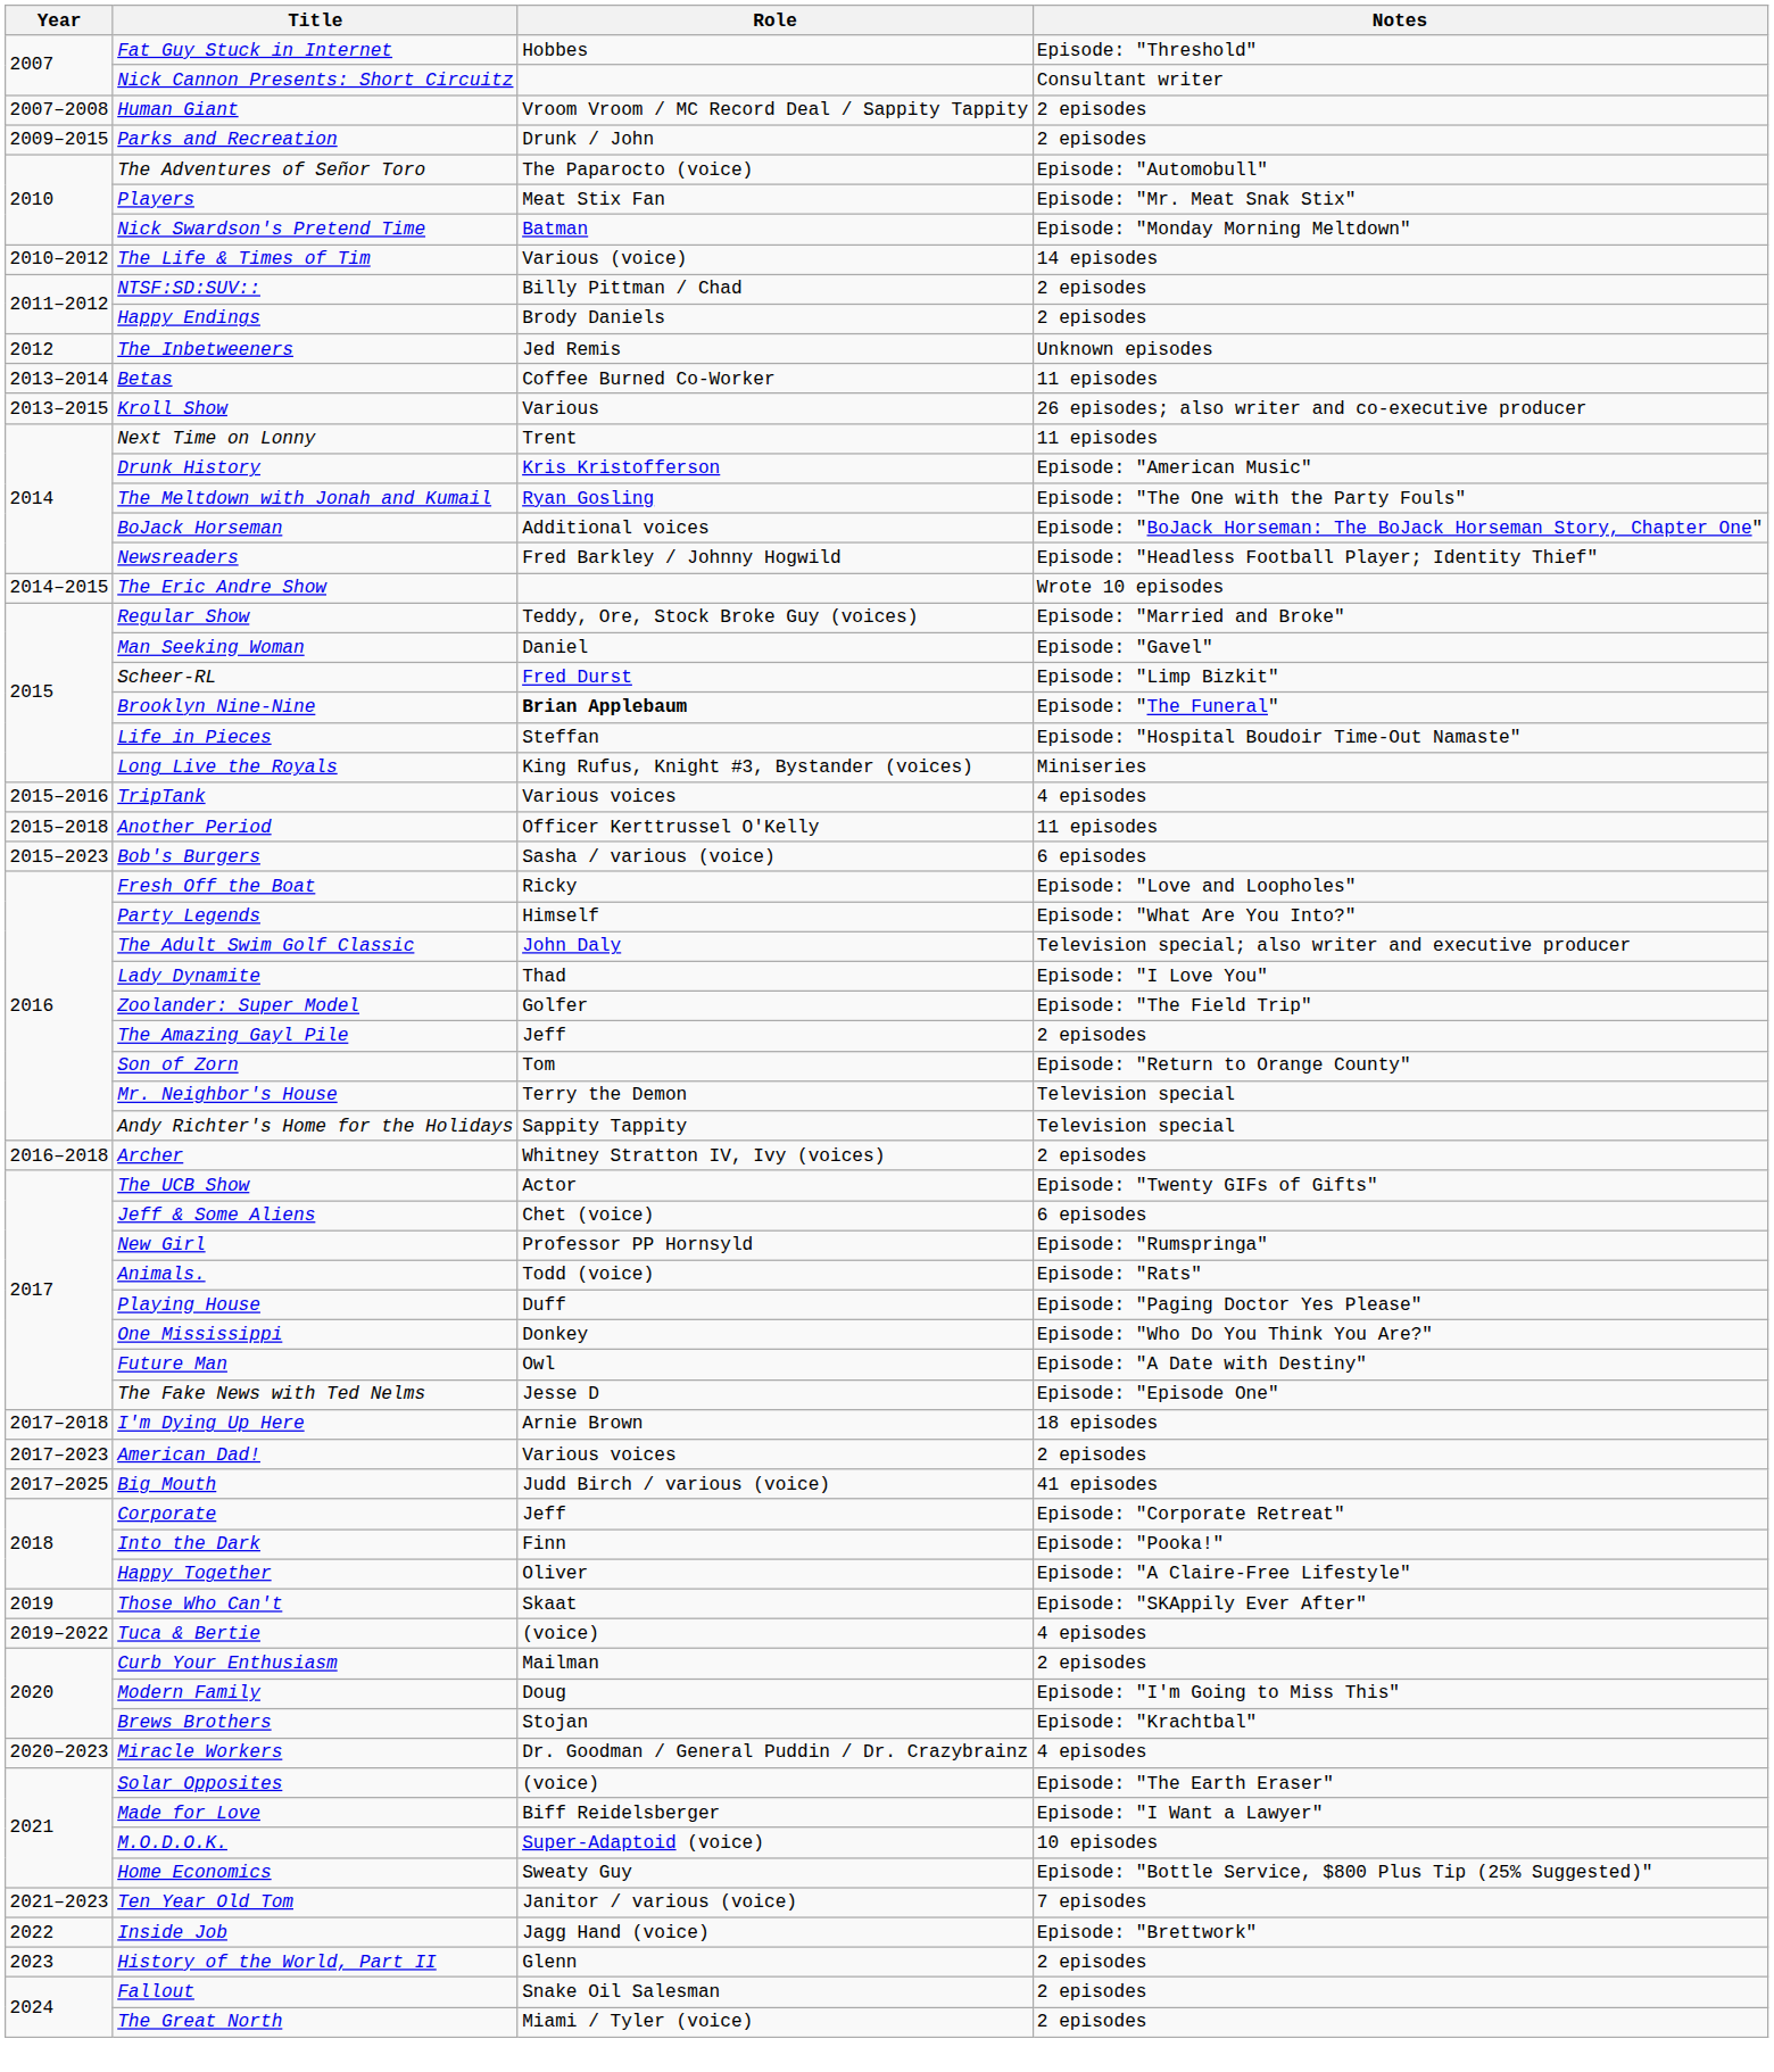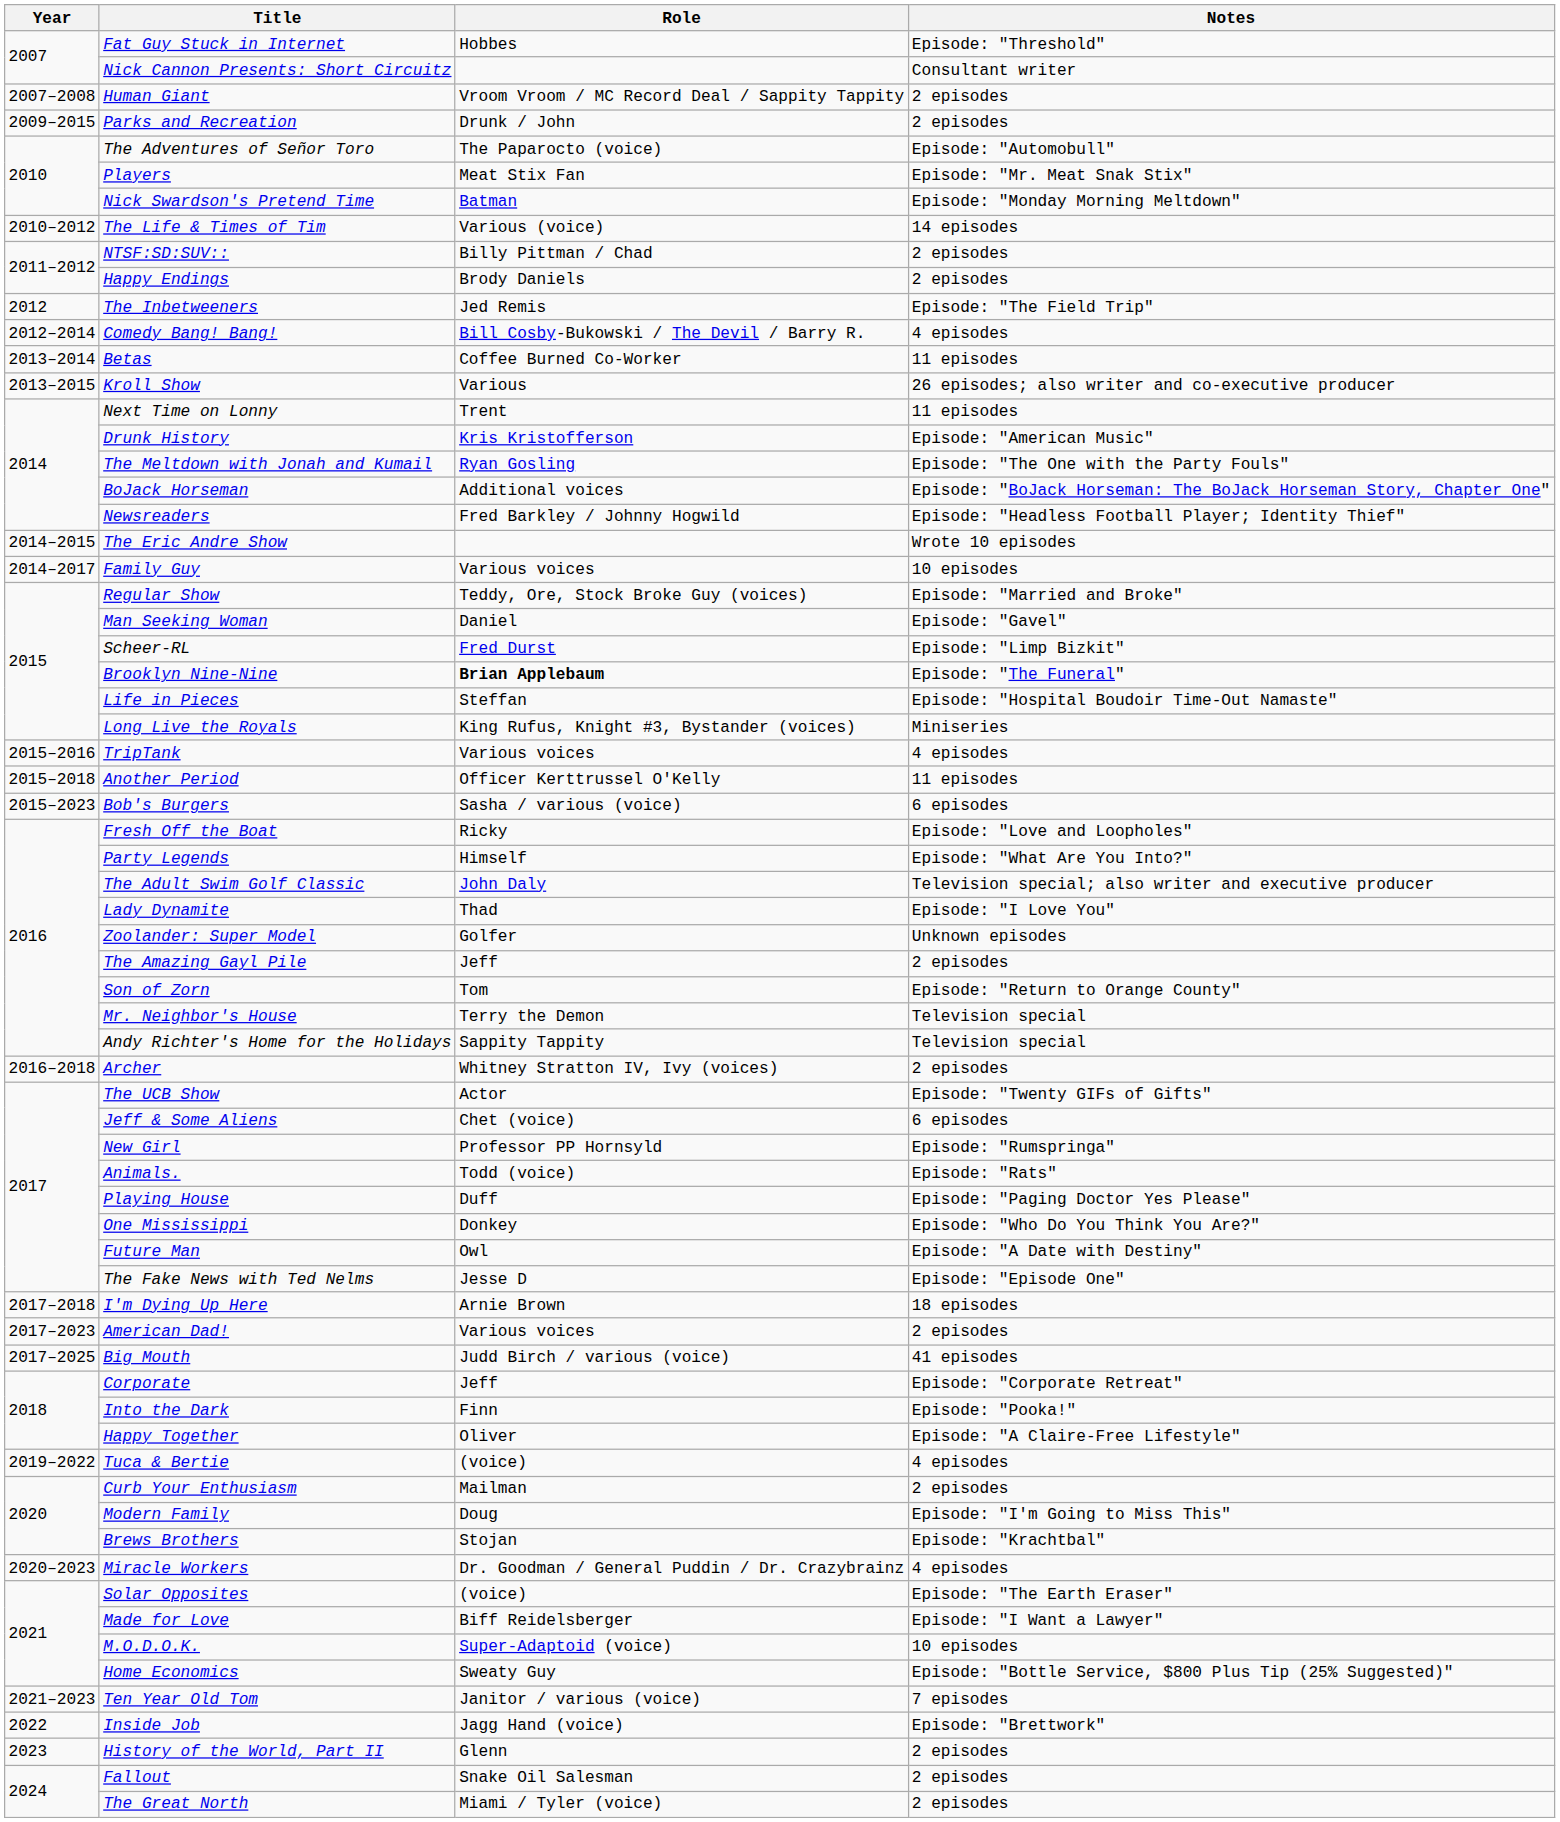 <table class = "wikitable sortable">
 <tr>
 <th>Year</th>
 <th>Title</th>
 <th>Role</th>
 <th class = "unsortable">Notes</th>
 </tr>
 <tr>
 <td rowspan="2">2007</td>
 <td><em><a href='#'>Fat Guy Stuck in Internet</a></em></td>
 <td>Hobbes</td>
 <td>Episode: "Threshold"</td>
 </tr>
 <tr>
 <td><em><a href='#'>Nick Cannon Presents: Short Circuitz</a></em></td>
 <td></td>
 <td>Consultant writer</td>
 </tr>
 <tr>
 <td>2007–2008</td>
 <td><em><a href='#'>Human Giant</a></em></td>
 <td>Vroom Vroom / MC Record Deal / Sappity Tappity</td>
 <td>2 episodes</td>
 </tr>
 <tr>
 <td>2009–2015</td>
 <td><em><a href='#'>Parks and Recreation</a></em></td>
 <td>Drunk / John</td>
 <td>2 episodes</td>
 </tr>
 <tr>
 <td rowspan="3">2010</td>
 <td><em>The Adventures of Señor Toro</em></td>
 <td>The Paparocto (voice)</td>
 <td>Episode: "Automobull"</td>
 </tr>
 <tr>
 <td><em><a href='#'>Players</a></em></td>
 <td>Meat Stix Fan</td>
 <td>Episode: "Mr. Meat Snak Stix"</td>
 </tr>
 <tr>
 <td><em><a href='#'>Nick Swardson's Pretend Time</a></em></td>
 <td><a href='#'>Batman</a></td>
 <td>Episode: "Monday Morning Meltdown"</td>
 </tr>
 <tr>
 <td>2010–2012</td>
 <td><em><a href='#'>The Life & Times of Tim</a></em></td>
 <td>Various (voice)</td>
 <td>14 episodes</td>
 </tr>
 <tr>
 <td rowspan="2">2011–2012</td>
 <td><em><a href='#'>NTSF:SD:SUV::</a></em></td>
 <td>Billy Pittman / Chad</td>
 <td>2 episodes</td>
 </tr>
 <tr>
 <td><em><a href='#'>Happy Endings</a></em></td>
 <td>Brody Daniels</td>
 <td>2 episodes</td>
 </tr>
 <tr>
 <td>2012</td>
 <td><em><a href='#'>The Inbetweeners</a></em></td>
 <td>Jed Remis</td>
-<td>Unknown episodes</td>
+<td>Episode: "The Field Trip"</td>
+</tr>
+<tr>
+<td>2012–2014</td>
+<td><em><a href='#'>Comedy Bang! Bang!</a></em></td>
+<td><a href='#'>Bill Cosby</a>-Bukowski / <a href='#'>The Devil</a> / Barry R.</td>
+<td>4 episodes</td>
 </tr>
 <tr>
 <td>2013–2014</td>
 <td><em><a href='#'>Betas</a></em></td>
 <td>Coffee Burned Co-Worker</td>
 <td>11 episodes</td>
 </tr>
 <tr>
 <td>2013–2015</td>
 <td><em><a href='#'>Kroll Show</a></em></td>
 <td>Various</td>
 <td>26 episodes; also writer and co-executive producer</td>
 </tr>
 <tr>
 <td rowspan="5">2014</td>
 <td><em>Next Time on Lonny</em></td>
 <td>Trent</td>
 <td>11 episodes</td>
 </tr>
 <tr>
 <td><em><a href='#'>Drunk History</a></em></td>
 <td><a href='#'>Kris Kristofferson</a></td>
 <td>Episode: "American Music"</td>
 </tr>
 <tr>
 <td><em><a href='#'>The Meltdown with Jonah and Kumail</a></em></td>
 <td><a href='#'>Ryan Gosling</a></td>
 <td>Episode: "The One with the Party Fouls"</td>
 </tr>
 <tr>
 <td><em><a href='#'>BoJack Horseman</a></em></td>
 <td>Additional voices</td>
 <td>Episode: "<a href='#'>BoJack Horseman: The BoJack Horseman Story, Chapter One</a>"</td>
 </tr>
 <tr>
 <td><em><a href='#'>Newsreaders</a></em></td>
 <td>Fred Barkley / Johnny Hogwild</td>
 <td>Episode: "Headless Football Player; Identity Thief"</td>
 </tr>
 <tr>
 <td>2014–2015</td>
 <td><em><a href='#'>The Eric Andre Show</a></em></td>
 <td></td>
 <td>Wrote 10 episodes</td>
+</tr>
+<tr>
+<td>2014–2017</td>
+<td><em><a href='#'>Family Guy</a></em></td>
+<td>Various voices</td>
+<td>10 episodes</td>
 </tr>
 <tr>
 <td rowspan="6">2015</td>
 <td><em><a href='#'>Regular Show</a></em></td>
 <td>Teddy, Ore, Stock Broke Guy (voices)</td>
 <td>Episode: "Married and Broke"</td>
 </tr>
 <tr>
 <td><em><a href='#'>Man Seeking Woman</a></em></td>
 <td>Daniel</td>
 <td>Episode: "Gavel"</td>
 </tr>
 <tr>
 <td><em>Scheer-RL</em></td>
 <td><a href='#'>Fred Durst</a></td>
 <td>Episode: "Limp Bizkit"</td>
 </tr>
 <tr>
 <td><em><a href='#'>Brooklyn Nine-Nine</a></em></td>
 <td><strong>Brian Applebaum</strong></td>
 <td>Episode: "<a href='#'>The Funeral</a>"</td>
 </tr>
 <tr>
 <td><em><a href='#'>Life in Pieces</a></em></td>
 <td>Steffan</td>
 <td>Episode: "Hospital Boudoir Time-Out Namaste"</td>
 </tr>
 <tr>
 <td><em><a href='#'>Long Live the Royals</a></em></td>
 <td>King Rufus, Knight #3, Bystander (voices)</td>
 <td>Miniseries</td>
 </tr>
 <tr>
 <td>2015–2016</td>
 <td><em><a href='#'>TripTank</a></em></td>
 <td>Various voices</td>
 <td>4 episodes</td>
 </tr>
 <tr>
 <td>2015–2018</td>
 <td><em><a href='#'>Another Period</a></em></td>
 <td>Officer Kerttrussel O'Kelly</td>
 <td>11 episodes</td>
 </tr>
 <tr>
 <td>2015–2023</td>
 <td><em><a href='#'>Bob's Burgers</a></em></td>
 <td>Sasha / various (voice)</td>
 <td>6 episodes</td>
 </tr>
 <tr>
 <td rowspan="9">2016</td>
 <td><em><a href='#'>Fresh Off the Boat</a></em></td>
 <td>Ricky</td>
 <td>Episode: "Love and Loopholes"</td>
 </tr>
 <tr>
 <td><em><a href='#'>Party Legends</a></em></td>
 <td>Himself</td>
 <td>Episode: "What Are You Into?"</td>
 </tr>
 <tr>
 <td><em><a href='#'>The Adult Swim Golf Classic</a></em></td>
 <td><a href='#'>John Daly</a></td>
 <td>Television special; also writer and executive producer</td>
 </tr>
 <tr>
 <td><em><a href='#'>Lady Dynamite</a></em></td>
 <td>Thad</td>
 <td>Episode: "I Love You"</td>
 </tr>
 <tr>
 <td><em><a href='#'>Zoolander: Super Model</a></em></td>
 <td>Golfer</td>
-<td>Episode: "The Field Trip"</td>
+<td>Unknown episodes</td>
 </tr>
 <tr>
 <td><em><a href='#'>The Amazing Gayl Pile</a></em></td>
 <td>Jeff</td>
 <td>2 episodes</td>
 </tr>
 <tr>
 <td><em><a href='#'>Son of Zorn</a></em></td>
 <td>Tom</td>
 <td>Episode: "Return to Orange County"</td>
 </tr>
 <tr>
 <td><em><a href='#'>Mr. Neighbor's House</a></em></td>
 <td>Terry the Demon</td>
 <td>Television special</td>
 </tr>
 <tr>
 <td><em>Andy Richter's Home for the Holidays</em></td>
 <td>Sappity Tappity</td>
 <td>Television special</td>
 </tr>
 <tr>
 <td>2016–2018</td>
 <td><em><a href='#'>Archer</a></em></td>
 <td>Whitney Stratton IV, Ivy (voices)</td>
 <td>2 episodes</td>
 </tr>
 <tr>
 <td rowspan="8">2017</td>
 <td><em><a href='#'>The UCB Show</a></em></td>
 <td>Actor</td>
 <td>Episode: "Twenty GIFs of Gifts"</td>
 </tr>
 <tr>
 <td><em><a href='#'>Jeff & Some Aliens</a></em></td>
 <td>Chet (voice)</td>
 <td>6 episodes</td>
 </tr>
 <tr>
 <td><em><a href='#'>New Girl</a></em></td>
 <td>Professor PP Hornsyld</td>
 <td>Episode: "Rumspringa"</td>
 </tr>
 <tr>
 <td><em><a href='#'>Animals.</a></em></td>
 <td>Todd (voice)</td>
 <td>Episode: "Rats"</td>
 </tr>
 <tr>
 <td><em><a href='#'>Playing House</a></em></td>
 <td>Duff</td>
 <td>Episode: "Paging Doctor Yes Please"</td>
 </tr>
 <tr>
 <td><em><a href='#'>One Mississippi</a></em></td>
 <td>Donkey</td>
 <td>Episode: "Who Do You Think You Are?"</td>
 </tr>
 <tr>
 <td><em><a href='#'>Future Man</a></em></td>
 <td>Owl</td>
 <td>Episode: "A Date with Destiny"</td>
 </tr>
 <tr>
 <td><em>The Fake News with Ted Nelms</em></td>
 <td>Jesse D</td>
 <td>Episode: "Episode One"</td>
 </tr>
 <tr>
 <td>2017–2018</td>
 <td><em><a href='#'>I'm Dying Up Here</a></em></td>
 <td>Arnie Brown</td>
 <td>18 episodes</td>
 </tr>
 <tr>
 <td>2017–2023</td>
 <td><em><a href='#'>American Dad!</a></em></td>
 <td>Various voices</td>
 <td>2 episodes</td>
 </tr>
 <tr>
 <td>2017–2025</td>
 <td><em><a href='#'>Big Mouth</a></em></td>
 <td>Judd Birch / various (voice)</td>
 <td>41 episodes</td>
 </tr>
 <tr>
 <td rowspan="3">2018</td>
 <td><em><a href='#'>Corporate</a></em></td>
 <td>Jeff</td>
 <td>Episode: "Corporate Retreat"</td>
 </tr>
 <tr>
 <td><em><a href='#'>Into the Dark</a></em></td>
 <td>Finn</td>
 <td>Episode: "Pooka!"</td>
 </tr>
 <tr>
 <td><em><a href='#'>Happy Together</a></em></td>
 <td>Oliver</td>
 <td>Episode: "A Claire-Free Lifestyle"</td>
 </tr>
 <tr>
-<td>2019</td>
-<td><em><a href='#'>Those Who Can't</a></em></td>
-<td>Skaat</td>
-<td>Episode: "SKAppily Ever After"</td>
-</tr>
-<tr>
 <td>2019–2022</td>
 <td><em><a href='#'>Tuca & Bertie</a></em></td>
 <td>(voice)</td>
 <td>4 episodes</td>
 </tr>
 <tr>
 <td rowspan="3">2020</td>
 <td><em><a href='#'>Curb Your Enthusiasm</a></em></td>
 <td>Mailman</td>
 <td>2 episodes</td>
 </tr>
 <tr>
 <td><em><a href='#'>Modern Family</a></em></td>
 <td>Doug</td>
 <td>Episode: "I'm Going to Miss This"</td>
 </tr>
 <tr>
 <td><em><a href='#'>Brews Brothers</a></em></td>
 <td>Stojan</td>
 <td>Episode: "Krachtbal"</td>
 </tr>
 <tr>
 <td>2020–2023</td>
 <td><em><a href='#'>Miracle Workers</a></em></td>
 <td>Dr. Goodman / General Puddin / Dr. Crazybrainz</td>
 <td>4 episodes</td>
 </tr>
 <tr>
 <td rowspan="4">2021</td>
 <td><em><a href='#'>Solar Opposites</a></em></td>
 <td>(voice)</td>
 <td>Episode: "The Earth Eraser"</td>
 </tr>
 <tr>
 <td><em><a href='#'>Made for Love</a></em></td>
 <td>Biff Reidelsberger</td>
 <td>Episode: "I Want a Lawyer"</td>
 </tr>
 <tr>
 <td><em><a href='#'>M.O.D.O.K.</a></em></td>
 <td><a href='#'>Super-Adaptoid</a> (voice)</td>
 <td>10 episodes</td>
 </tr>
 <tr>
 <td><em><a href='#'>Home Economics</a></em></td>
 <td>Sweaty Guy</td>
 <td>Episode: "Bottle Service, $800 Plus Tip (25% Suggested)"</td>
 </tr>
 <tr>
 <td>2021–2023</td>
 <td><em><a href='#'>Ten Year Old Tom</a></em></td>
 <td>Janitor / various (voice)</td>
 <td>7 episodes</td>
 </tr>
 <tr>
 <td>2022</td>
 <td><em><a href='#'>Inside Job</a></em></td>
 <td>Jagg Hand (voice)</td>
 <td>Episode: "Brettwork"</td>
 </tr>
 <tr>
 <td>2023</td>
 <td><em><a href='#'>History of the World, Part II</a></em></td>
 <td>Glenn</td>
 <td>2 episodes</td>
 </tr>
 <tr>
 <td rowspan="4">2024</td>
 <td><em><a href='#'>Fallout</a></em></td>
 <td>Snake Oil Salesman</td>
 <td>2 episodes</td>
 </tr>
 <tr>
 <td><em><a href='#'>The Great North</a></em></td>
 <td>Miami / Tyler (voice)</td>
 <td>2 episodes</td>
 </tr>
 </table>
